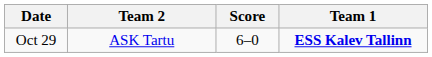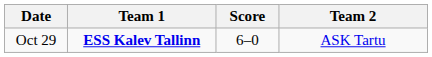 <table class="wikitable" style="text-align: center">
 <tr>
 <th width=60px>Date</th>
+<th width=150px>Team 1</th>
+<th width=60px>Score</th>
 <th width=150px>Team 2</th>
-<th width=60px>Score</th>
-<th width=150px>Team 1</th>
 </tr>
 <tr>
 <td>Oct 29</td>
+<td><strong><a href='#'>ESS Kalev Tallinn</a></strong></td>
+<td>6–0</td>
 <td><a href='#'>ASK Tartu</a></td>
-<td>6–0</td>
-<td><strong><a href='#'>ESS Kalev Tallinn</a></strong></td>
 </tr>
 </table>
